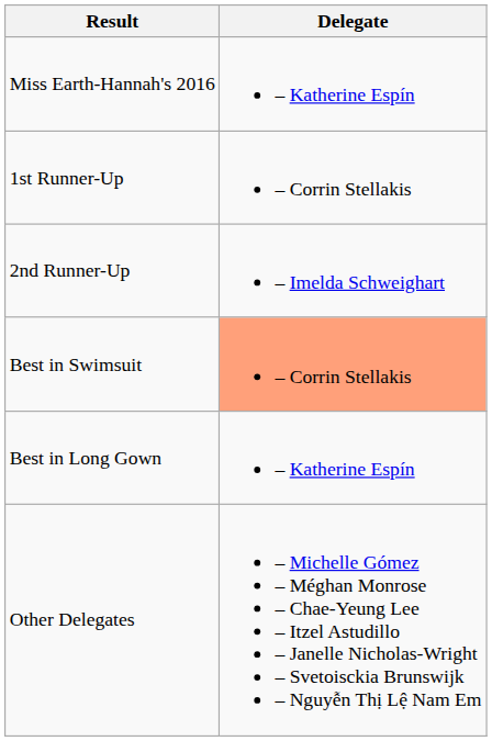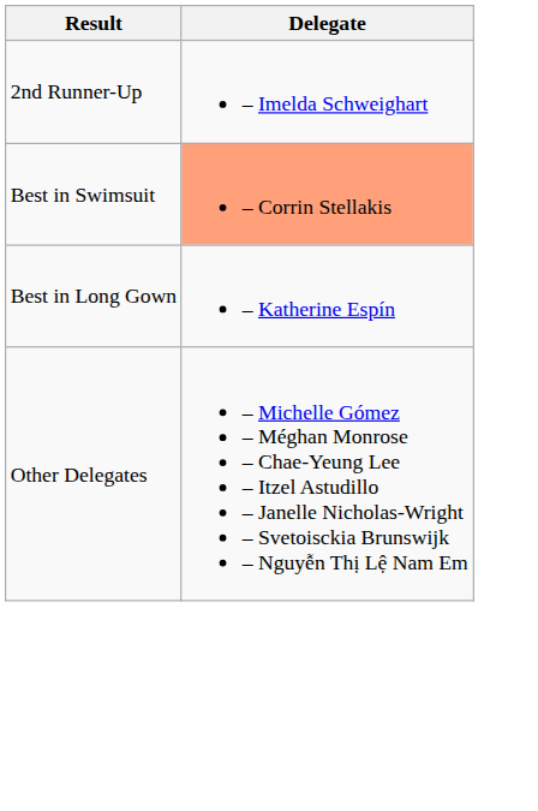 <table class="wikitable" style="font-size: 95%;">
 <tr>
 <th>Result</th>
 <th>Delegate</th>
-</tr>
-<tr>
-<td>Miss Earth-Hannah's 2016</td>
-<td><br><ul><li> – <a href='#'>Katherine Espín</a></li></ul></td>
-</tr>
-<tr>
-<td>1st Runner-Up</td>
-<td><br><ul><li> – Corrin Stellakis</li></ul></td>
 </tr>
 <tr>
 <td>2nd Runner-Up</td>
 <td><br><ul><li> – <a href='#'>Imelda Schweighart</a></li></ul></td>
 </tr>
 <tr>
 <td>Best in Swimsuit</td>
 <td style="background: lightsalmon;"><br><ul><li> – Corrin Stellakis</li></ul></td>
 </tr>
 <tr>
 <td>Best in Long Gown</td>
 <td><br><ul><li> – <a href='#'>Katherine Espín</a></li></ul></td>
 </tr>
 <tr>
 <td>Other Delegates</td>
 <td><br><ul><li> – <a href='#'>Michelle Gómez</a></li><li> – Méghan Monrose</li><li> – Chae-Yeung Lee</li><li> – Itzel Astudillo</li><li> – Janelle Nicholas-Wright</li><li> – Svetoisckia Brunswijk</li><li> – Nguyễn Thị Lệ Nam Em</li></ul></td>
 </tr>
 </table>
